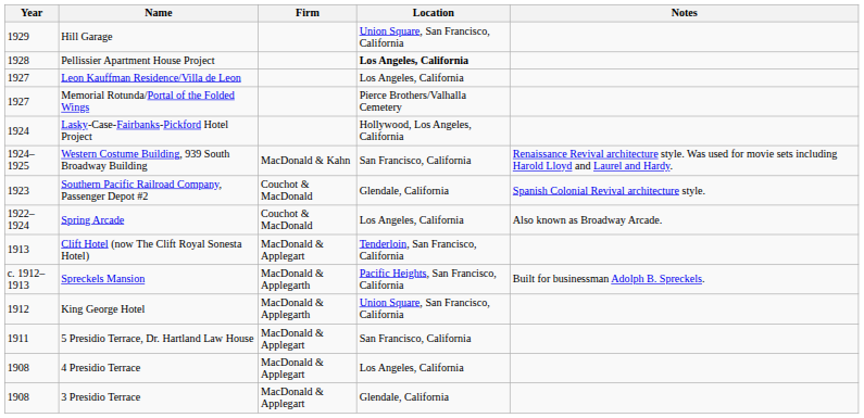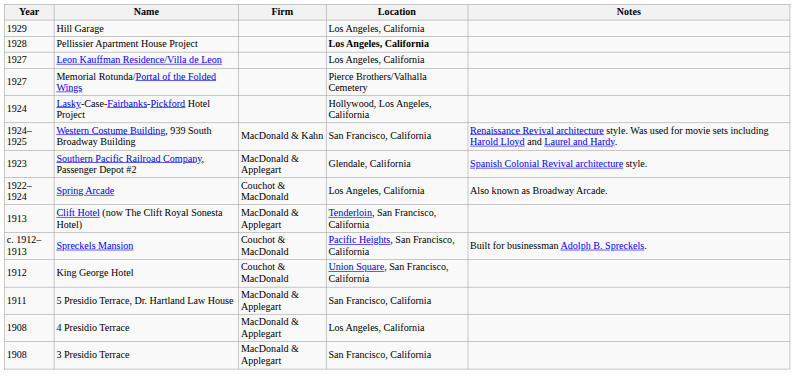 <table class="wikitable">
 <tr>
 <th>Year</th>
 <th>Name</th>
 <th>Firm</th>
 <th>Location</th>
 <th>Notes</th>
 </tr>
 <tr>
 <td>1929</td>
 <td>Hill Garage</td>
 <td></td>
-<td><a href='#'>Union Square</a>, San Francisco, California</td>
+<td>Los Angeles, California</td>
 <td></td>
 </tr>
 <tr>
 <td>1928</td>
 <td>Pellissier Apartment House Project</td>
 <td></td>
 <td><strong>Los Angeles, California</strong></td>
 <td></td>
 </tr>
 <tr>
 <td>1927</td>
 <td><a href='#'>Leon Kauffman Residence/Villa de Leon</a></td>
 <td></td>
 <td>Los Angeles, California</td>
 <td></td>
 </tr>
 <tr>
 <td>1927</td>
 <td>Memorial Rotunda/<a href='#'>Portal of the Folded Wings</a></td>
 <td></td>
 <td>Pierce Brothers/Valhalla Cemetery</td>
 <td></td>
 </tr>
 <tr>
 <td>1924</td>
 <td><a href='#'>Lasky</a>-Case-<a href='#'>Fairbanks</a>-<a href='#'>Pickford</a> Hotel Project</td>
 <td></td>
 <td>Hollywood, Los Angeles, California</td>
 <td></td>
 </tr>
 <tr>
 <td>1924–1925</td>
 <td><a href='#'>Western Costume Building</a>, 939 South Broadway Building</td>
 <td>MacDonald & Kahn</td>
 <td>San Francisco, California</td>
 <td><a href='#'>Renaissance Revival architecture</a> style. Was used for movie sets including <a href='#'>Harold Lloyd</a> and <a href='#'>Laurel and Hardy</a>.</td>
 </tr>
 <tr>
 <td>1923</td>
 <td><a href='#'>Southern Pacific Railroad Company</a>, Passenger Depot #2</td>
-<td>Couchot & MacDonald</td>
+<td>MacDonald & Applegart</td>
 <td>Glendale, California</td>
 <td><a href='#'>Spanish Colonial Revival architecture</a> style.</td>
 </tr>
 <tr>
 <td>1922–1924</td>
 <td><a href='#'>Spring Arcade</a></td>
 <td>Couchot & MacDonald</td>
 <td>Los Angeles, California</td>
 <td>Also known as Broadway Arcade.</td>
 </tr>
 <tr>
 <td>1913</td>
 <td><a href='#'>Clift Hotel</a> (now The Clift Royal Sonesta Hotel)</td>
 <td>MacDonald & Applegart</td>
 <td><a href='#'>Tenderloin</a>, San Francisco, California</td>
 <td></td>
 </tr>
 <tr>
 <td>c. 1912–1913</td>
 <td><a href='#'>Spreckels Mansion</a></td>
-<td>MacDonald & Applegarth</td>
+<td>Couchot & MacDonald</td>
 <td><a href='#'>Pacific Heights</a>, San Francisco, California</td>
 <td>Built for businessman <a href='#'>Adolph B. Spreckels</a>.</td>
 </tr>
 <tr>
 <td>1912</td>
 <td>King George Hotel</td>
-<td>MacDonald & Applegarth</td>
+<td>Couchot & MacDonald</td>
 <td><a href='#'>Union Square</a>, San Francisco, California</td>
 <td></td>
 </tr>
 <tr>
 <td>1911</td>
 <td>5 Presidio Terrace, Dr. Hartland Law House</td>
 <td>MacDonald & Applegart</td>
 <td>San Francisco, California</td>
 <td></td>
 </tr>
 <tr>
 <td>1908</td>
 <td>4 Presidio Terrace</td>
 <td>MacDonald & Applegart</td>
 <td>Los Angeles, California</td>
 <td></td>
 </tr>
 <tr>
 <td>1908</td>
 <td>3 Presidio Terrace</td>
 <td>MacDonald & Applegart</td>
-<td>Glendale, California</td>
+<td>San Francisco, California</td>
 <td></td>
 </tr>
 </table>
